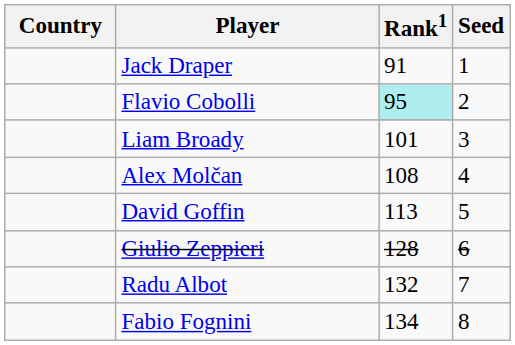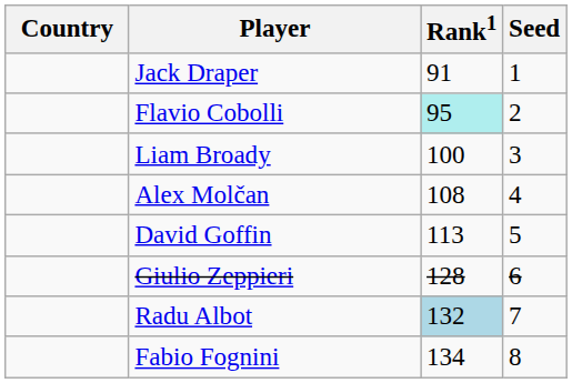 <table class="sortable wikitable">
 <tr>
 <th width="70">Country</th>
 <th width="175">Player</th>
 <th>Rank<sup>1</sup></th>
 <th>Seed</th>
 </tr>
 <tr>
 <td></td>
 <td><a href='#'>Jack Draper</a></td>
 <td>91</td>
 <td>1</td>
 </tr>
 <tr>
 <td></td>
 <td><a href='#'>Flavio Cobolli</a></td>
 <td style="background: paleturquoise;">95</td>
 <td>2</td>
 </tr>
 <tr>
 <td></td>
 <td><a href='#'>Liam Broady</a></td>
-<td>101</td>
+<td>100</td>
 <td>3</td>
 </tr>
 <tr>
 <td></td>
 <td><a href='#'>Alex Molčan</a></td>
 <td>108</td>
 <td>4</td>
 </tr>
 <tr>
 <td></td>
 <td><a href='#'>David Goffin</a></td>
 <td>113</td>
 <td>5</td>
 </tr>
 <tr>
 <td><s></s></td>
 <td><s><a href='#'>Giulio Zeppieri</a></s></td>
 <td><s>128</s></td>
 <td><s>6</s></td>
 </tr>
 <tr>
 <td></td>
 <td><a href='#'>Radu Albot</a></td>
-<td>132</td>
+<td style="background: lightblue;">132</td>
 <td>7</td>
 </tr>
 <tr>
 <td></td>
 <td><a href='#'>Fabio Fognini</a></td>
 <td>134</td>
 <td>8</td>
 </tr>
 </table>
